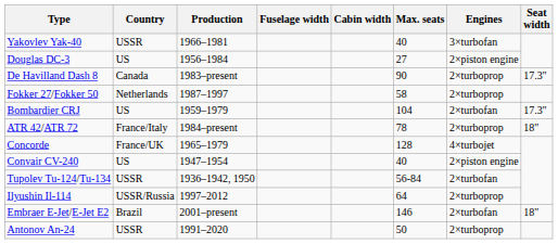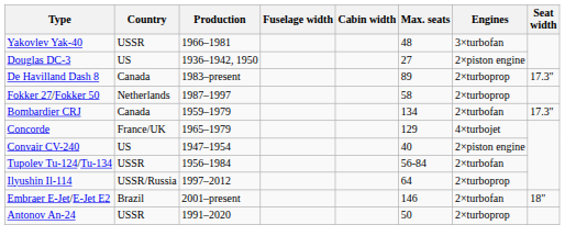 <table class="wikitable sortable">
 <tr>
 <th>Type</th>
 <th>Country</th>
 <th>Production</th>
 <th>Fuselage width</th>
 <th>Cabin width</th>
 <th>Max. seats</th>
 <th>Engines</th>
 <th>Seat<br>width</th>
 </tr>
 <tr>
 <td><a href='#'>Yakovlev Yak-40</a></td>
 <td>USSR</td>
 <td>1966–1981</td>
 <td></td>
 <td></td>
-<td>40</td>
+<td>48</td>
 <td>3×turbofan</td>
 </tr>
 <tr>
 <td><a href='#'>Douglas DC-3</a></td>
 <td>US</td>
-<td>1956–1984</td>
+<td>1936–1942, 1950</td>
 <td></td>
 <td></td>
 <td>27</td>
 <td>2×piston engine</td>
 </tr>
 <tr>
 <td><a href='#'>De Havilland Dash 8</a></td>
 <td>Canada</td>
 <td>1983–present</td>
 <td></td>
 <td></td>
-<td>90</td>
+<td>89</td>
 <td>2×turboprop</td>
 <td>17.3"</td>
 </tr>
 <tr>
 <td><a href='#'>Fokker 27</a>/<a href='#'>Fokker 50</a></td>
 <td>Netherlands</td>
 <td>1987–1997</td>
 <td></td>
 <td></td>
 <td>58</td>
 <td>2×turboprop</td>
 </tr>
 <tr>
 <td><a href='#'>Bombardier CRJ</a></td>
-<td>US</td>
+<td>Canada</td>
 <td>1959–1979</td>
 <td></td>
 <td></td>
-<td>104</td>
+<td>134</td>
 <td>2×turbofan</td>
 <td>17.3"</td>
-</tr>
-<tr>
-<td><a href='#'>ATR 42</a>/<a href='#'>ATR 72</a></td>
-<td>France/Italy</td>
-<td>1984–present</td>
-<td></td>
-<td></td>
-<td>78</td>
-<td>2×turboprop</td>
-<td>18"</td>
 </tr>
 <tr>
 <td><a href='#'>Concorde</a></td>
 <td>France/UK</td>
 <td>1965–1979</td>
 <td></td>
 <td></td>
-<td>128</td>
+<td>129</td>
 <td>4×turbojet</td>
 </tr>
 <tr>
 <td><a href='#'>Convair CV-240</a></td>
 <td>US</td>
 <td>1947–1954</td>
 <td></td>
 <td></td>
 <td>40</td>
 <td>2×piston engine</td>
 </tr>
 <tr>
 <td><a href='#'>Tupolev Tu-124</a>/<a href='#'>Tu-134</a></td>
 <td>USSR</td>
-<td>1936–1942, 1950</td>
+<td>1956–1984</td>
 <td></td>
 <td></td>
 <td>56-84</td>
 <td>2×turbofan</td>
 </tr>
 <tr>
 <td><a href='#'>Ilyushin Il-114</a></td>
 <td>USSR/Russia</td>
 <td>1997–2012</td>
 <td></td>
 <td></td>
 <td>64</td>
 <td>2×turboprop</td>
 </tr>
 <tr>
 <td><a href='#'>Embraer E-Jet</a>/<a href='#'>E-Jet E2</a></td>
 <td>Brazil</td>
 <td>2001–present</td>
 <td></td>
 <td></td>
 <td>146</td>
 <td>2×turbofan</td>
 <td>18"</td>
 </tr>
 <tr>
 <td><a href='#'>Antonov An-24</a></td>
 <td>USSR</td>
 <td>1991–2020</td>
 <td></td>
 <td></td>
 <td>50</td>
 <td>2×turboprop</td>
 </tr>
 </table>
